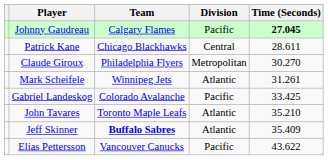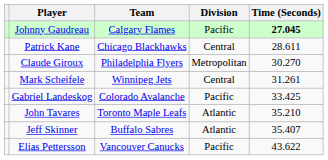 <table class="wikitable" style="text-align:center">
 <tr>
 <th></th>
 <th>Player</th>
 <th>Team</th>
 <th>Division</th>
 <th>Time (Seconds)</th>
 </tr>
 <tr>
 <td bgcolor="ccffcc"></td>
 <td bgcolor="ccffcc"><a href='#'>Johnny Gaudreau</a></td>
 <td bgcolor="ccffcc"><a href='#'>Calgary Flames</a></td>
 <td bgcolor="ccffcc">Pacific</td>
 <td bgcolor="ccffcc"><strong>27.045</strong></td>
 </tr>
 <tr>
 <td></td>
 <td><a href='#'>Patrick Kane</a></td>
 <td><a href='#'>Chicago Blackhawks</a></td>
 <td>Central</td>
 <td>28.611</td>
 </tr>
 <tr>
 <td></td>
 <td><a href='#'>Claude Giroux</a></td>
 <td><a href='#'>Philadelphia Flyers</a></td>
 <td>Metropolitan</td>
 <td>30.270</td>
 </tr>
 <tr>
 <td></td>
 <td><a href='#'>Mark Scheifele</a></td>
 <td><a href='#'>Winnipeg Jets</a></td>
-<td>Atlantic</td>
+<td>Central</td>
 <td>31.261</td>
 </tr>
 <tr>
 <td></td>
 <td><a href='#'>Gabriel Landeskog</a></td>
 <td><a href='#'>Colorado Avalanche</a></td>
 <td>Pacific</td>
 <td>33.425</td>
 </tr>
 <tr>
 <td></td>
 <td><a href='#'>John Tavares</a></td>
 <td><a href='#'>Toronto Maple Leafs</a></td>
 <td>Atlantic</td>
 <td>35.210</td>
 </tr>
 <tr>
 <td></td>
 <td><a href='#'>Jeff Skinner</a></td>
-<td><strong><a href='#'>Buffalo Sabres</a></strong></td>
+<td><a href='#'>Buffalo Sabres</a></td>
 <td>Atlantic</td>
-<td>35.409</td>
+<td>35.407</td>
 </tr>
 <tr>
 <td></td>
 <td><a href='#'>Elias Pettersson</a></td>
 <td><a href='#'>Vancouver Canucks</a></td>
 <td>Pacific</td>
 <td>43.622</td>
 </tr>
 </table>
